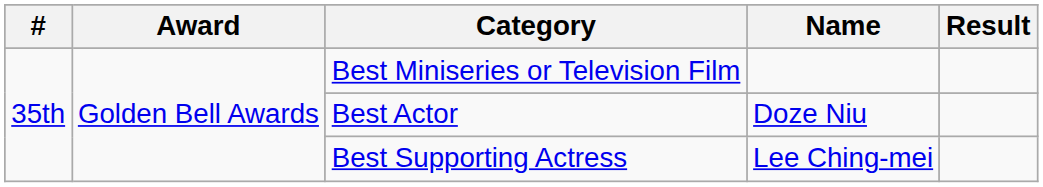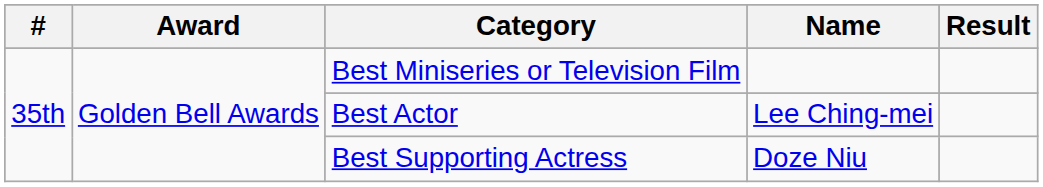 <table class="wikitable">
 <tr>
 <th>#</th>
 <th>Award</th>
 <th>Category</th>
 <th>Name</th>
 <th>Result</th>
 </tr>
 <tr>
 <td rowspan=3><a href='#'>35th</a></td>
 <td rowspan=3><a href='#'>Golden Bell Awards</a></td>
 <td><a href='#'>Best Miniseries or Television Film</a></td>
 <td></td>
 <td></td>
 </tr>
 <tr>
 <td><a href='#'>Best Actor</a></td>
-<td><a href='#'>Doze Niu</a></td>
+<td><a href='#'>Lee Ching-mei</a></td>
 <td></td>
 </tr>
 <tr>
 <td><a href='#'>Best Supporting Actress</a></td>
-<td><a href='#'>Lee Ching-mei</a></td>
+<td><a href='#'>Doze Niu</a></td>
 <td></td>
 </tr>
 </table>
